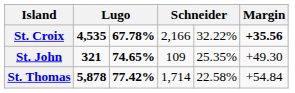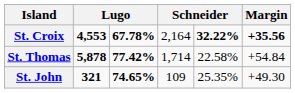 <table class=wikitable>
 <tr>
 <th>Island</th>
 <th colspan=2>Lugo</th>
 <th colspan=2>Schneider</th>
 <th>Margin</th>
 </tr>
 <tr align=center>
 <th><a href='#'>St. Croix</a></th>
-<td><strong>4,535</strong></td>
+<td><strong>4,553</strong></td>
 <td><strong>67.78%</strong></td>
-<td>2,166</td>
-<td>32.22%</td>
+<td>2,164</td>
+<td><strong>32.22%</strong></td>
 <td><strong>+35.56</strong></td>
+</tr>
+<tr align=center>
+<th><a href='#'>St. Thomas</a></th>
+<td><strong>5,878</strong></td>
+<td><strong>77.42%</strong></td>
+<td>1,714</td>
+<td>22.58%</td>
+<td>+54.84</td>
 </tr>
 <tr align=center>
 <th><a href='#'>St. John</a></th>
 <td><strong>321</strong></td>
 <td><strong>74.65%</strong></td>
 <td>109</td>
 <td>25.35%</td>
 <td>+49.30</td>
 </tr>
-<tr align=center>
-<th><a href='#'>St. Thomas</a></th>
-<td><strong>5,878</strong></td>
-<td><strong>77.42%</strong></td>
-<td>1,714</td>
-<td>22.58%</td>
-<td>+54.84</td>
-</tr>
 </table>
